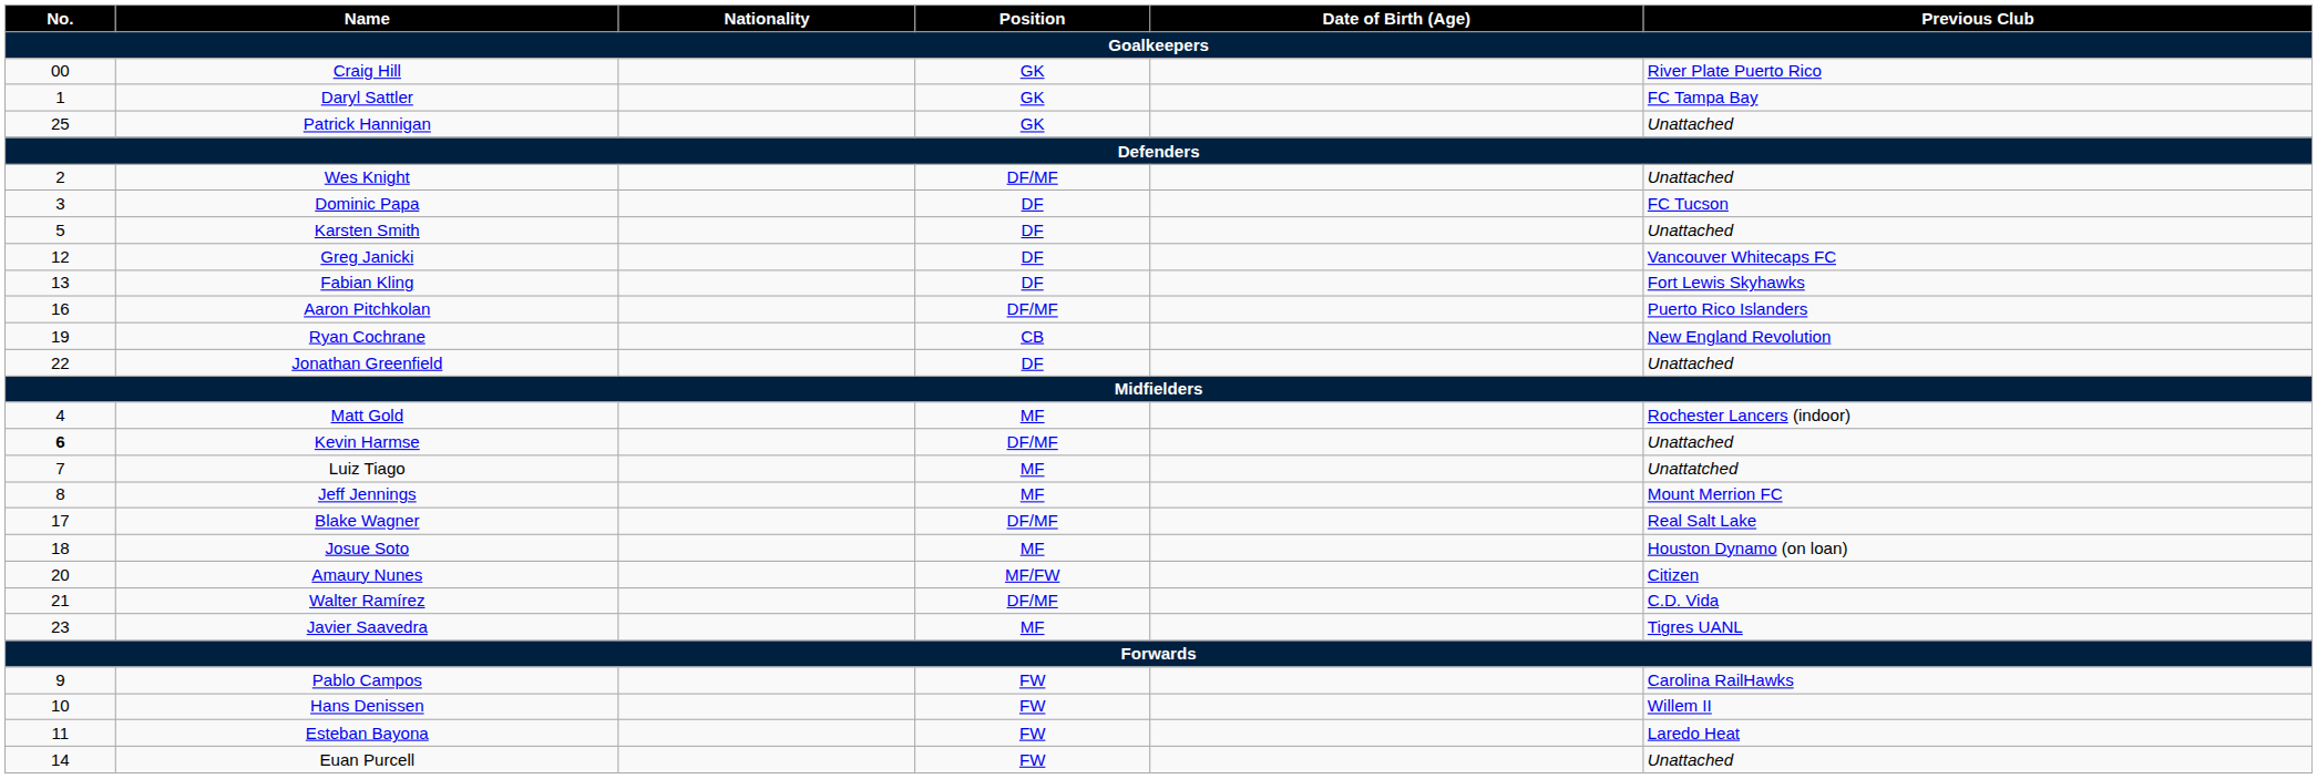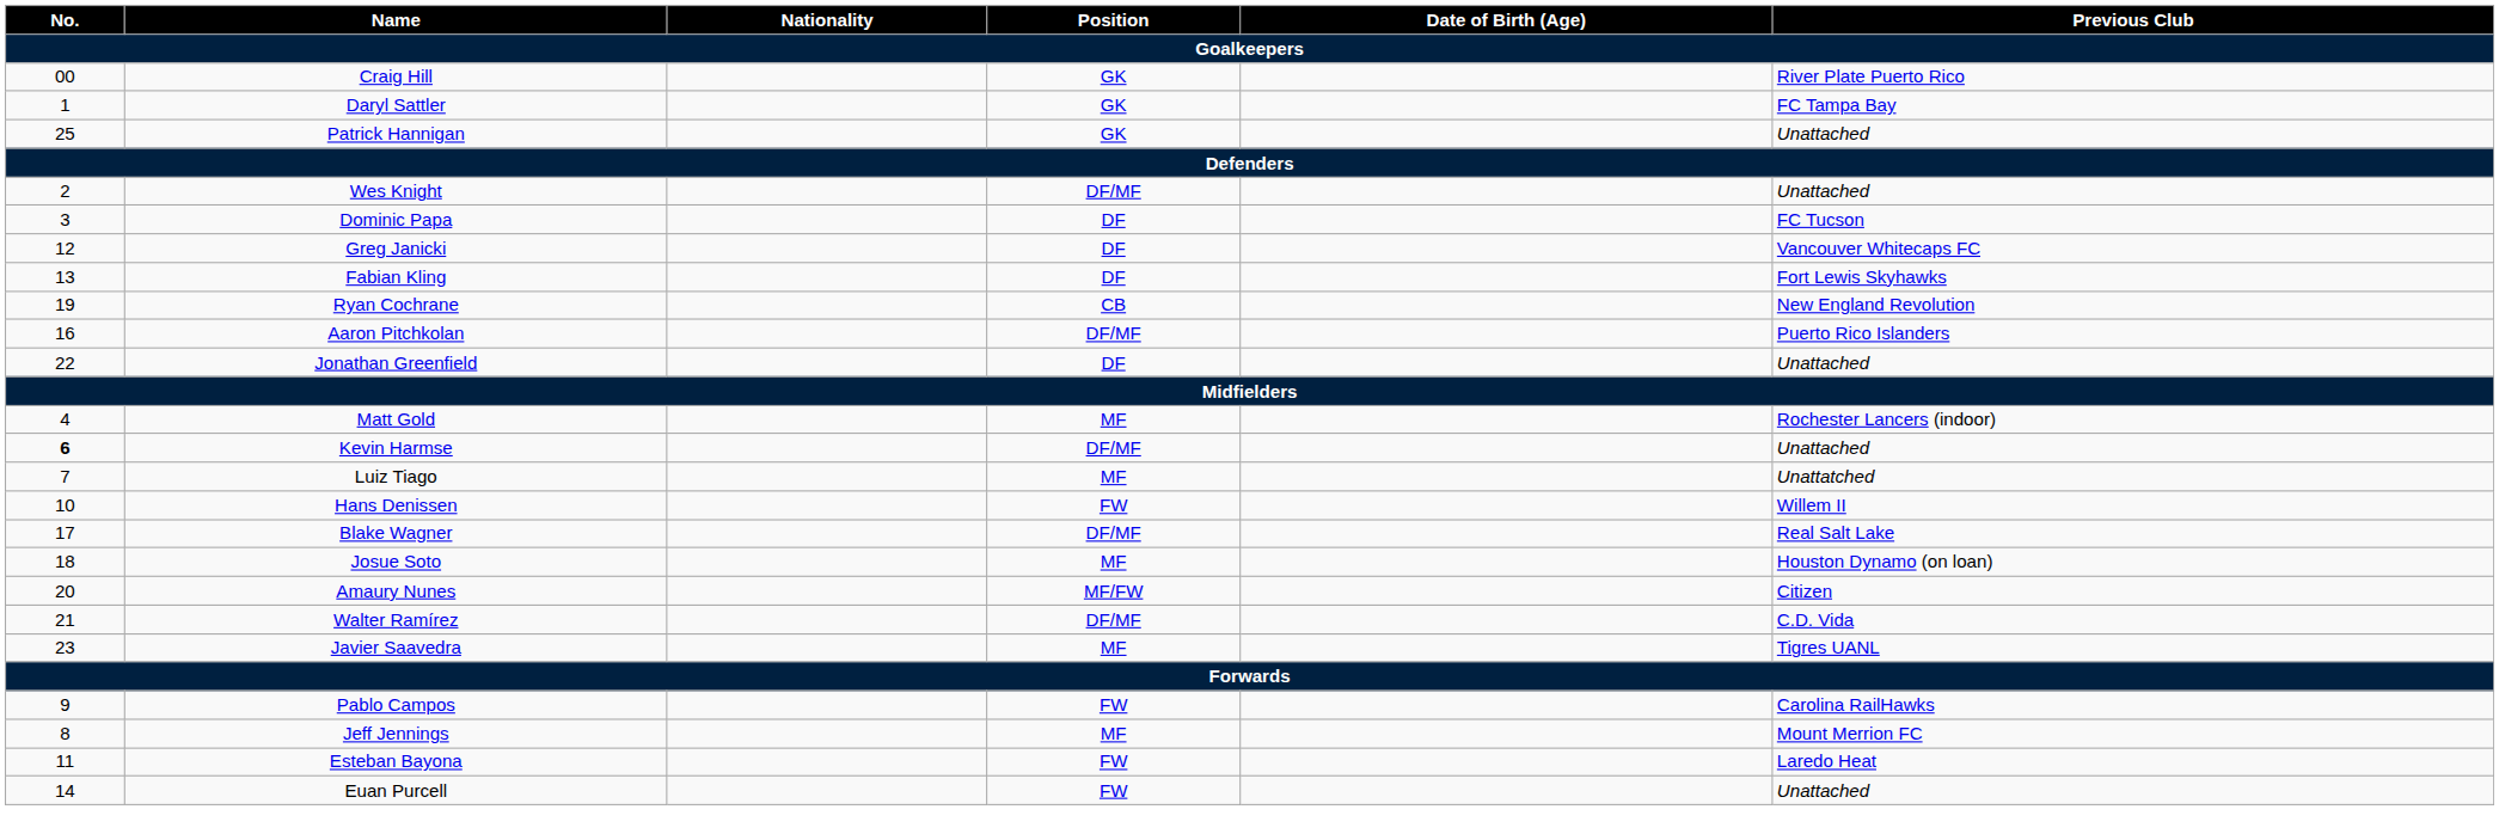 <table class="wikitable"  style="text-align:center; font-size:90%; width:100%;">
 <tr>
 <th style="background:black; color:white; text-align:center;">No.</th>
 <th style="background:black; color:white; text-align:center;">Name</th>
 <th style="background:black; color:white; text-align:center;">Nationality</th>
 <th style="background:black; color:white; text-align:center;">Position</th>
 <th style="background:black; color:white; text-align:center;">Date of Birth (Age)</th>
 <th style="background:black; color:white; text-align:center;">Previous Club</th>
 </tr>
 <tr>
 <th colspan="6"  style="background:#002040; color:white; text-align:center;">Goalkeepers</th>
 </tr>
 <tr>
 <td>00</td>
 <td><a href='#'>Craig Hill</a></td>
 <td></td>
 <td><a href='#'>GK</a></td>
 <td></td>
 <td align="left"> <a href='#'>River Plate Puerto Rico</a></td>
 </tr>
 <tr>
 <td>1</td>
 <td><a href='#'>Daryl Sattler</a></td>
 <td></td>
 <td><a href='#'>GK</a></td>
 <td></td>
 <td align="left"> <a href='#'>FC Tampa Bay</a></td>
 </tr>
 <tr>
 <td>25</td>
 <td><a href='#'>Patrick Hannigan</a></td>
 <td></td>
 <td><a href='#'>GK</a></td>
 <td></td>
 <td align="left"><em>Unattached</em></td>
 </tr>
 <tr>
 <th colspan="6"  style="background:#002040; color:white; text-align:center;">Defenders</th>
 </tr>
 <tr>
 <td>2</td>
 <td><a href='#'>Wes Knight</a></td>
 <td></td>
 <td><a href='#'>DF/MF</a></td>
 <td></td>
 <td align="left"><em>Unattached</em></td>
 </tr>
 <tr>
 <td>3</td>
 <td><a href='#'>Dominic Papa</a></td>
 <td></td>
 <td><a href='#'>DF</a></td>
 <td></td>
 <td align="left"> <a href='#'>FC Tucson</a></td>
 </tr>
 <tr>
-<td>5</td>
-<td><a href='#'>Karsten Smith</a></td>
-<td></td>
-<td><a href='#'>DF</a></td>
-<td></td>
-<td align="left"><em>Unattached</em></td>
-</tr>
-<tr>
 <td>12</td>
 <td><a href='#'>Greg Janicki</a></td>
 <td></td>
 <td><a href='#'>DF</a></td>
 <td></td>
 <td align="left"> <a href='#'>Vancouver Whitecaps FC</a></td>
 </tr>
 <tr>
 <td>13</td>
 <td><a href='#'>Fabian Kling</a></td>
 <td></td>
 <td><a href='#'>DF</a></td>
 <td></td>
 <td align="left"> <a href='#'>Fort Lewis Skyhawks</a></td>
 </tr>
 <tr>
+<td>19</td>
+<td><a href='#'>Ryan Cochrane</a></td>
+<td></td>
+<td><a href='#'>CB</a></td>
+<td></td>
+<td align="left"> <a href='#'>New England Revolution</a></td>
+</tr>
+<tr>
 <td>16</td>
 <td><a href='#'>Aaron Pitchkolan</a></td>
 <td></td>
 <td><a href='#'>DF/MF</a></td>
 <td></td>
 <td align="left"> <a href='#'>Puerto Rico Islanders</a></td>
-</tr>
-<tr>
-<td>19</td>
-<td><a href='#'>Ryan Cochrane</a></td>
-<td></td>
-<td><a href='#'>CB</a></td>
-<td></td>
-<td align="left"> <a href='#'>New England Revolution</a></td>
 </tr>
 <tr>
 <td>22</td>
 <td><a href='#'>Jonathan Greenfield</a></td>
 <td></td>
 <td><a href='#'>DF</a></td>
 <td></td>
 <td align="left"><em>Unattached</em></td>
 </tr>
 <tr>
 <th colspan="6"  style="background:#002040; color:white; text-align:center;">Midfielders</th>
 </tr>
 <tr>
 <td>4</td>
 <td><a href='#'>Matt Gold</a></td>
 <td></td>
 <td><a href='#'>MF</a></td>
 <td></td>
 <td align="left"> <a href='#'>Rochester Lancers</a> (indoor)</td>
 </tr>
 <tr>
 <td><strong>6</strong></td>
 <td><a href='#'>Kevin Harmse</a></td>
 <td></td>
 <td><a href='#'>DF/MF</a></td>
 <td></td>
 <td align="left"><em>Unattached</em></td>
 </tr>
 <tr>
 <td>7</td>
 <td>Luiz Tiago</td>
 <td></td>
 <td><a href='#'>MF</a></td>
 <td></td>
 <td align="left"><em>Unattatched</em></td>
 </tr>
 <tr>
-<td>8</td>
-<td><a href='#'>Jeff Jennings</a></td>
+<td>10</td>
+<td><a href='#'>Hans Denissen</a></td>
 <td></td>
-<td><a href='#'>MF</a></td>
+<td><a href='#'>FW</a></td>
 <td></td>
-<td align="left"> <a href='#'>Mount Merrion FC</a></td>
+<td align="left"> <a href='#'>Willem II</a></td>
 </tr>
 <tr>
 <td>17</td>
 <td><a href='#'>Blake Wagner</a></td>
 <td></td>
 <td><a href='#'>DF/MF</a></td>
 <td></td>
 <td align="left"> <a href='#'>Real Salt Lake</a></td>
 </tr>
 <tr>
 <td>18</td>
 <td><a href='#'>Josue Soto</a></td>
 <td></td>
 <td><a href='#'>MF</a></td>
 <td></td>
 <td align="left"> <a href='#'>Houston Dynamo</a> (on loan)</td>
 </tr>
 <tr>
 <td>20</td>
 <td><a href='#'>Amaury Nunes</a></td>
 <td></td>
 <td><a href='#'>MF/FW</a></td>
 <td></td>
 <td align="left"> <a href='#'>Citizen</a></td>
 </tr>
 <tr>
 <td>21</td>
 <td><a href='#'>Walter Ramírez</a></td>
 <td></td>
 <td><a href='#'>DF/MF</a></td>
 <td></td>
 <td align="left"> <a href='#'>C.D. Vida</a></td>
 </tr>
 <tr>
 <td>23</td>
 <td><a href='#'>Javier Saavedra</a></td>
 <td></td>
 <td><a href='#'>MF</a></td>
 <td></td>
 <td align="left"> <a href='#'>Tigres UANL</a></td>
 </tr>
 <tr>
 <th colspan="6"  style="background:#002040; color:white; text-align:center;">Forwards</th>
 </tr>
 <tr>
 <td>9</td>
 <td><a href='#'>Pablo Campos</a></td>
 <td></td>
 <td><a href='#'>FW</a></td>
 <td></td>
 <td align="left"> <a href='#'>Carolina RailHawks</a></td>
 </tr>
 <tr>
-<td>10</td>
-<td><a href='#'>Hans Denissen</a></td>
+<td>8</td>
+<td><a href='#'>Jeff Jennings</a></td>
 <td></td>
-<td><a href='#'>FW</a></td>
+<td><a href='#'>MF</a></td>
 <td></td>
-<td align="left"> <a href='#'>Willem II</a></td>
+<td align="left"> <a href='#'>Mount Merrion FC</a></td>
 </tr>
 <tr>
 <td>11</td>
 <td><a href='#'>Esteban Bayona</a></td>
 <td></td>
 <td><a href='#'>FW</a></td>
 <td></td>
 <td align="left"> <a href='#'>Laredo Heat</a></td>
 </tr>
 <tr>
 <td>14</td>
 <td>Euan Purcell</td>
 <td></td>
 <td><a href='#'>FW</a></td>
 <td></td>
 <td align="left"><em>Unattached</em></td>
 </tr>
 </table>
